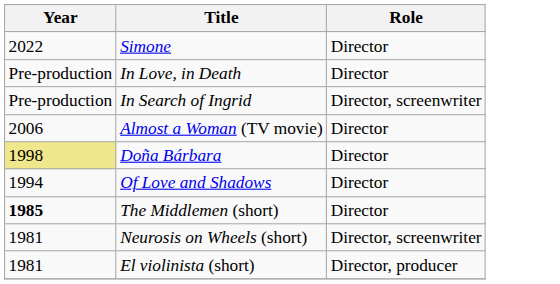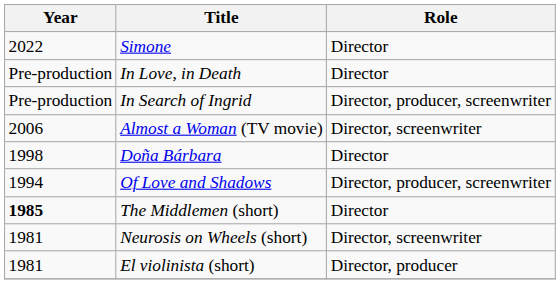 <table class="wikitable sortable">
 <tr>
 <th>Year</th>
 <th>Title</th>
 <th>Role</th>
 </tr>
 <tr>
 <td>2022</td>
 <td><em><a href='#'>Simone</a></em></td>
 <td>Director</td>
 </tr>
 <tr>
 <td>Pre-production</td>
 <td><em>In Love, in Death</em></td>
 <td>Director</td>
 </tr>
 <tr>
 <td>Pre-production</td>
 <td><em>In Search of Ingrid</em></td>
-<td>Director, screenwriter</td>
+<td>Director, producer, screenwriter</td>
 </tr>
 <tr>
 <td>2006</td>
 <td><em><a href='#'>Almost a Woman</a></em> (TV movie)</td>
-<td>Director</td>
+<td>Director, screenwriter</td>
 </tr>
 <tr>
-<td style="background: khaki;">1998</td>
+<td>1998</td>
 <td><em><a href='#'>Doña Bárbara</a></em></td>
 <td>Director</td>
 </tr>
 <tr>
 <td>1994</td>
 <td><em><a href='#'>Of Love and Shadows</a></em></td>
-<td>Director</td>
+<td>Director, producer, screenwriter</td>
 </tr>
 <tr>
 <td><strong>1985</strong></td>
 <td><em>The Middlemen</em> (short)</td>
 <td>Director</td>
 </tr>
 <tr>
 <td>1981</td>
 <td><em>Neurosis on Wheels</em> (short)</td>
 <td>Director, screenwriter</td>
 </tr>
 <tr>
 <td>1981</td>
 <td><em>El violinista</em> (short)</td>
 <td>Director, producer</td>
 </tr>
 <tr>
 </tr>
 </table>
